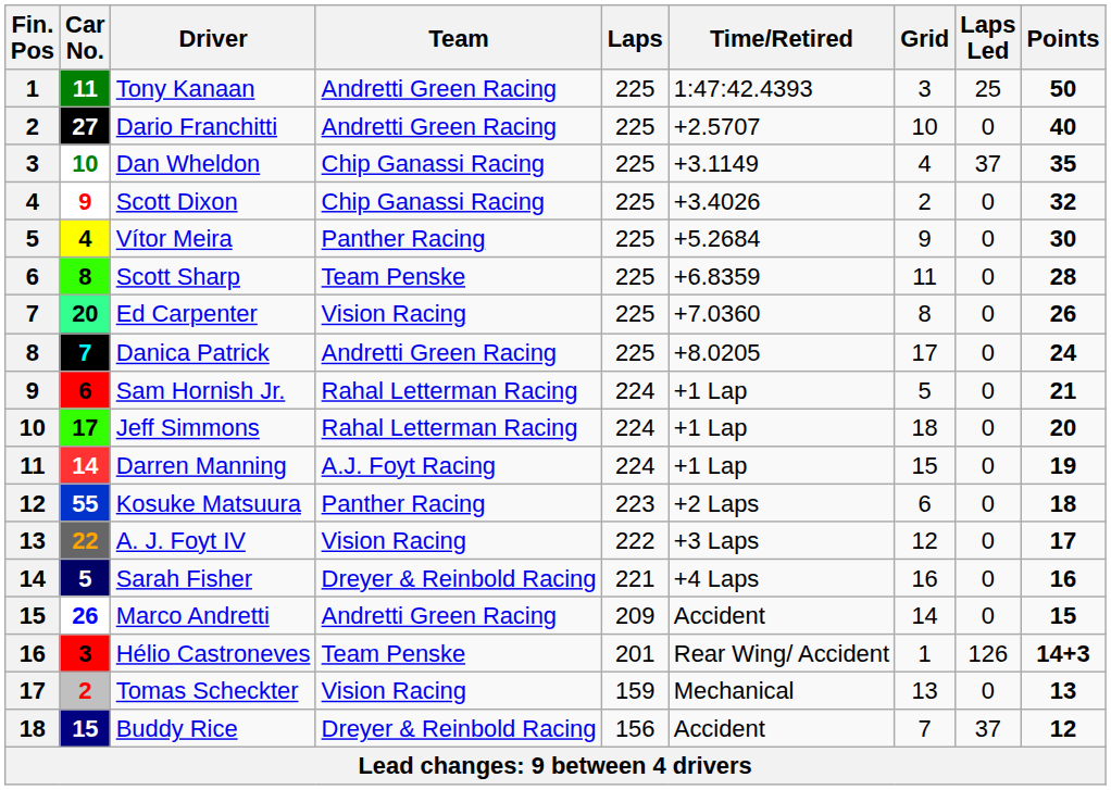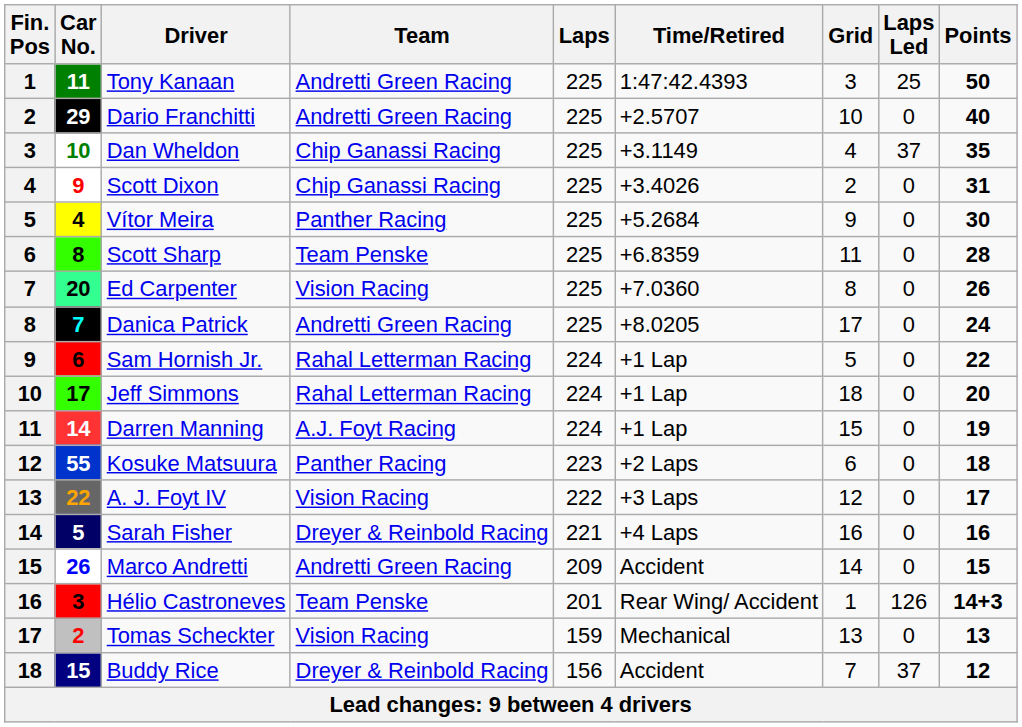 <table class="wikitable" style="font-size:95%;">
 <tr>
 <th>Fin.<br>Pos</th>
 <th>Car<br>No.</th>
 <th>Driver</th>
 <th>Team</th>
 <th>Laps</th>
 <th>Time/Retired</th>
 <th>Grid</th>
 <th>Laps<br>Led</th>
 <th>Points</th>
 </tr>
 <tr>
 <th>1</th>
 <td align=center style="background:green; color:white;" align=center><strong>11</strong></td>
 <td> <a href='#'>Tony Kanaan</a></td>
 <td><a href='#'>Andretti Green Racing</a></td>
 <td align=center>225</td>
 <td align=left>1:47:42.4393</td>
 <td align=center>3</td>
 <td align=center>25</td>
 <td align=center><strong>50</strong></td>
 </tr>
 <tr>
 <th>2</th>
-<td align=center style="background:black; color:white;" align=center><strong>27</strong></td>
+<td align=center style="background:black; color:white;" align=center><strong>29</strong></td>
 <td> <a href='#'>Dario Franchitti</a></td>
 <td><a href='#'>Andretti Green Racing</a></td>
 <td align=center>225</td>
 <td align=left>+2.5707</td>
 <td align=center>10</td>
 <td align=center>0</td>
 <td align=center><strong>40</strong></td>
 </tr>
 <tr>
 <th>3</th>
 <td align=center style="background:white; color:green;" align=center><strong>10</strong></td>
 <td> <a href='#'>Dan Wheldon</a></td>
 <td><a href='#'>Chip Ganassi Racing</a></td>
 <td align=center>225</td>
 <td align=left>+3.1149</td>
 <td align=center>4</td>
 <td align=center>37</td>
 <td align=center><strong>35</strong></td>
 </tr>
 <tr>
 <th>4</th>
 <td align=center style="background:#FFFFFF; color:Red;" align=center><strong>9</strong></td>
 <td> <a href='#'>Scott Dixon</a></td>
 <td><a href='#'>Chip Ganassi Racing</a></td>
 <td align=center>225</td>
 <td align=left>+3.4026</td>
 <td align=center>2</td>
 <td align=center>0</td>
-<td align=center><strong>32</strong></td>
+<td align=center><strong>31</strong></td>
 </tr>
 <tr>
 <th>5</th>
 <td align=center style="background:#ffff00; color:Black;" align=center><strong>4</strong></td>
 <td> <a href='#'>Vítor Meira</a></td>
 <td><a href='#'>Panther Racing</a></td>
 <td align=center>225</td>
 <td align=left>+5.2684</td>
 <td align=center>9</td>
 <td align=center>0</td>
 <td align=center><strong>30</strong></td>
 </tr>
 <tr>
 <th>6</th>
 <td align=center style="background:#33ff00; color:Black;" align=center><strong>8</strong></td>
 <td> <a href='#'>Scott Sharp</a></td>
 <td><a href='#'>Team Penske</a></td>
 <td align=center>225</td>
 <td align=left>+6.8359</td>
 <td align=center>11</td>
 <td align=center>0</td>
 <td align=center><strong>28</strong></td>
 </tr>
 <tr>
 <th>7</th>
 <td style="background:#33ff90; color:Black;" align=center><strong>20</strong></td>
 <td> <a href='#'>Ed Carpenter</a></td>
 <td><a href='#'>Vision Racing</a></td>
 <td align=center>225</td>
 <td align=left>+7.0360</td>
 <td align=center>8</td>
 <td align=center>0</td>
 <td align=center><strong>26</strong></td>
 </tr>
 <tr>
 <th>8</th>
 <td align=center style="background:#000000; color:aqua;" align=center><strong>7</strong></td>
 <td> <a href='#'>Danica Patrick</a></td>
 <td><a href='#'>Andretti Green Racing</a></td>
 <td align=center>225</td>
 <td align=left>+8.0205</td>
 <td align=center>17</td>
 <td align=center>0</td>
 <td align=center><strong>24</strong></td>
 </tr>
 <tr>
 <th>9</th>
 <td align=center style="background:#ff0000; color:Black;" align=center><strong>6</strong></td>
 <td> <a href='#'>Sam Hornish Jr.</a></td>
 <td><a href='#'>Rahal Letterman Racing</a></td>
 <td align=center>224</td>
 <td align=left>+1 Lap</td>
 <td align=center>5</td>
 <td align=center>0</td>
-<td align=center><strong>21</strong></td>
+<td align=center><strong>22</strong></td>
 </tr>
 <tr>
 <th>10</th>
 <td align=center style="background:#33ff00; color:Black;" align=center><strong>17</strong></td>
 <td> <a href='#'>Jeff Simmons</a></td>
 <td><a href='#'>Rahal Letterman Racing</a></td>
 <td align=center>224</td>
 <td align=left>+1 Lap</td>
 <td align=center>18</td>
 <td align=center>0</td>
 <td align=center><strong>20</strong></td>
 </tr>
 <tr>
 <th>11</th>
 <td align=center style="background:#ff3333; color:White;" align=center><strong>14</strong></td>
 <td> <a href='#'>Darren Manning</a></td>
 <td><a href='#'>A.J. Foyt Racing</a></td>
 <td align=center>224</td>
 <td align=left>+1 Lap</td>
 <td align=center>15</td>
 <td align=center>0</td>
 <td align=center><strong>19</strong></td>
 </tr>
 <tr>
 <th>12</th>
 <td align=center style="background:#0033cc; color:White;" align=center><strong>55</strong></td>
 <td> <a href='#'>Kosuke Matsuura</a></td>
 <td><a href='#'>Panther Racing</a></td>
 <td align=center>223</td>
 <td align=left>+2 Laps</td>
 <td align=center>6</td>
 <td align=center>0</td>
 <td align=center><strong>18</strong></td>
 </tr>
 <tr>
 <th>13</th>
 <td align=center style="background:#666666; color:Orange;" align=center><strong>22</strong></td>
 <td> <a href='#'>A. J. Foyt IV</a></td>
 <td><a href='#'>Vision Racing</a></td>
 <td align=center>222</td>
 <td align=left>+3 Laps</td>
 <td align=center>12</td>
 <td align=center>0</td>
 <td align=center><strong>17</strong></td>
 </tr>
 <tr>
 <th>14</th>
 <td align=center style="background:#000066; color:White;" align=center><strong>5</strong></td>
 <td> <a href='#'>Sarah Fisher</a></td>
 <td><a href='#'>Dreyer & Reinbold Racing</a></td>
 <td align=center>221</td>
 <td align=left>+4 Laps</td>
 <td align=center>16</td>
 <td align=center>0</td>
 <td align=center><strong>16</strong></td>
 </tr>
 <tr>
 <th>15</th>
 <td align=center style="background:white; color:blue;"  align=center><strong>26</strong></td>
 <td> <a href='#'>Marco Andretti</a></td>
 <td><a href='#'>Andretti Green Racing</a></td>
 <td align=center>209</td>
 <td align=left>Accident</td>
 <td align=center>14</td>
 <td align=center>0</td>
 <td align=center><strong>15</strong></td>
 </tr>
 <tr>
 <th>16</th>
 <td align=center style="background:#ff0000; color:Black;" align=center><strong>3</strong></td>
 <td> <a href='#'>Hélio Castroneves</a></td>
 <td><a href='#'>Team Penske</a></td>
 <td align=center>201</td>
 <td align=left>Rear Wing/ Accident</td>
 <td align=center>1</td>
 <td align=center>126</td>
 <td align=center><strong>14+3</strong></td>
 </tr>
 <tr>
 <th>17</th>
 <td align=center style="background:#C0C0C0; color:Red;"  align=center><strong>2</strong></td>
 <td> <a href='#'>Tomas Scheckter</a></td>
 <td><a href='#'>Vision Racing</a></td>
 <td align=center>159</td>
 <td align=left>Mechanical</td>
 <td align=center>13</td>
 <td align=center>0</td>
 <td align=center><strong>13</strong></td>
 </tr>
 <tr>
 <th>18</th>
 <td align=center style="background:navy; color:White;" align=center><strong>15</strong></td>
 <td> <a href='#'>Buddy Rice</a></td>
 <td><a href='#'>Dreyer & Reinbold Racing</a></td>
 <td align=center>156</td>
 <td align=left>Accident</td>
 <td align=center>7</td>
 <td align=center>37</td>
 <td align=center><strong>12</strong></td>
 </tr>
 <tr>
 <th colspan=9>Lead changes: 9 between 4 drivers</th>
 </tr>
 </table>
